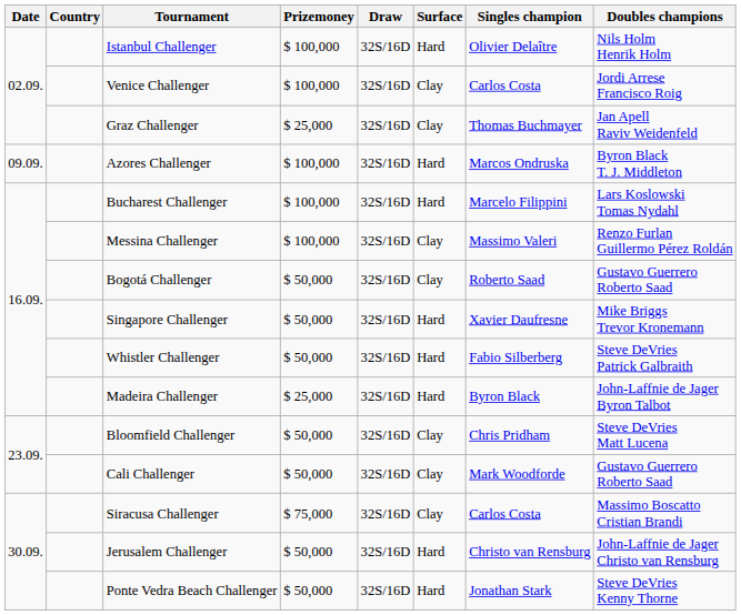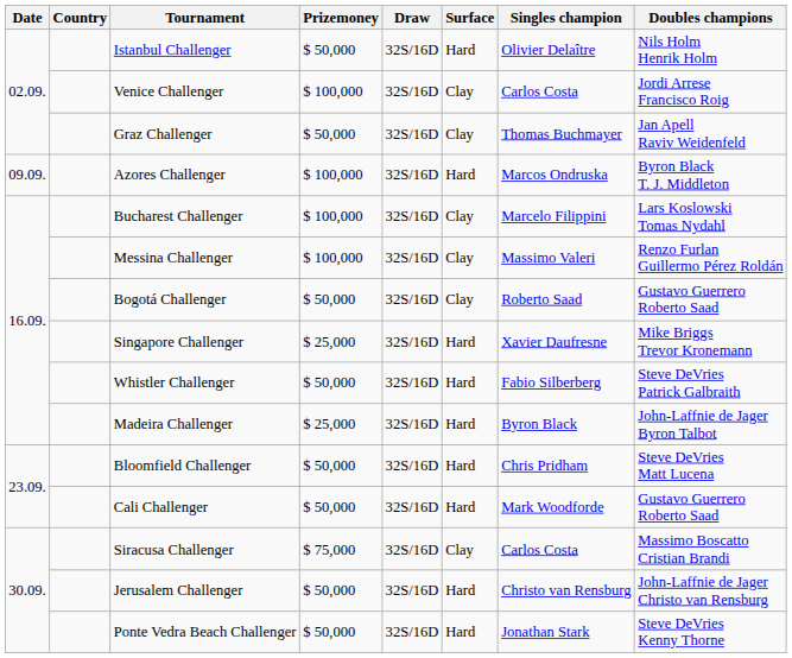 <table class="sortable wikitable" style=font-size:97%>
 <tr>
 <th>Date</th>
 <th>Country</th>
 <th>Tournament</th>
 <th>Prizemoney</th>
 <th>Draw</th>
 <th>Surface</th>
 <th>Singles champion</th>
 <th>Doubles champions</th>
 </tr>
 <tr>
 <td rowspan="3">02.09.</td>
 <td></td>
 <td><a href='#'>Istanbul Challenger</a></td>
-<td>$ 100,000</td>
+<td>$ 50,000</td>
 <td>32S/16D</td>
 <td>Hard</td>
 <td> <a href='#'>Olivier Delaître</a></td>
 <td> <a href='#'>Nils Holm</a><br> <a href='#'>Henrik Holm</a></td>
 </tr>
 <tr>
 <td></td>
 <td>Venice Challenger</td>
 <td>$ 100,000</td>
 <td>32S/16D</td>
 <td>Clay</td>
 <td> <a href='#'>Carlos Costa</a></td>
 <td> <a href='#'>Jordi Arrese</a><br> <a href='#'>Francisco Roig</a></td>
 </tr>
 <tr>
 <td></td>
 <td>Graz Challenger</td>
-<td>$ 25,000</td>
+<td>$ 50,000</td>
 <td>32S/16D</td>
 <td>Clay</td>
 <td> <a href='#'>Thomas Buchmayer</a></td>
 <td> <a href='#'>Jan Apell</a><br> <a href='#'>Raviv Weidenfeld</a></td>
 </tr>
 <tr>
 <td>09.09.</td>
 <td></td>
 <td>Azores Challenger</td>
 <td>$ 100,000</td>
 <td>32S/16D</td>
 <td>Hard</td>
 <td> <a href='#'>Marcos Ondruska</a></td>
 <td> <a href='#'>Byron Black</a><br> <a href='#'>T. J. Middleton</a></td>
 </tr>
 <tr>
 <td rowspan="6">16.09.</td>
 <td></td>
 <td>Bucharest Challenger</td>
 <td>$ 100,000</td>
 <td>32S/16D</td>
-<td>Hard</td>
+<td>Clay</td>
 <td> <a href='#'>Marcelo Filippini</a></td>
 <td> <a href='#'>Lars Koslowski</a><br> <a href='#'>Tomas Nydahl</a></td>
 </tr>
 <tr>
 <td></td>
 <td>Messina Challenger</td>
 <td>$ 100,000</td>
 <td>32S/16D</td>
 <td>Clay</td>
 <td> <a href='#'>Massimo Valeri</a></td>
 <td> <a href='#'>Renzo Furlan</a><br> <a href='#'>Guillermo Pérez Roldán</a></td>
 </tr>
 <tr>
 <td></td>
 <td>Bogotá Challenger</td>
 <td>$ 50,000</td>
 <td>32S/16D</td>
 <td>Clay</td>
 <td> <a href='#'>Roberto Saad</a></td>
 <td> <a href='#'>Gustavo Guerrero</a><br> <a href='#'>Roberto Saad</a></td>
 </tr>
 <tr>
 <td></td>
 <td>Singapore Challenger</td>
-<td>$ 50,000</td>
+<td>$ 25,000</td>
 <td>32S/16D</td>
 <td>Hard</td>
 <td> <a href='#'>Xavier Daufresne</a></td>
 <td> <a href='#'>Mike Briggs</a><br> <a href='#'>Trevor Kronemann</a></td>
 </tr>
 <tr>
 <td></td>
 <td>Whistler Challenger</td>
 <td>$ 50,000</td>
 <td>32S/16D</td>
 <td>Hard</td>
 <td> <a href='#'>Fabio Silberberg</a></td>
 <td> <a href='#'>Steve DeVries</a><br> <a href='#'>Patrick Galbraith</a></td>
 </tr>
 <tr>
 <td></td>
 <td>Madeira Challenger</td>
 <td>$ 25,000</td>
 <td>32S/16D</td>
 <td>Hard</td>
 <td> <a href='#'>Byron Black</a></td>
 <td> <a href='#'>John-Laffnie de Jager</a><br> <a href='#'>Byron Talbot</a></td>
 </tr>
 <tr>
 <td rowspan="2">23.09.</td>
 <td></td>
 <td>Bloomfield Challenger</td>
 <td>$ 50,000</td>
 <td>32S/16D</td>
-<td>Clay</td>
+<td>Hard</td>
 <td> <a href='#'>Chris Pridham</a></td>
 <td> <a href='#'>Steve DeVries</a><br> <a href='#'>Matt Lucena</a></td>
 </tr>
 <tr>
 <td></td>
 <td>Cali Challenger</td>
 <td>$ 50,000</td>
 <td>32S/16D</td>
-<td>Clay</td>
+<td>Hard</td>
 <td> <a href='#'>Mark Woodforde</a></td>
 <td> <a href='#'>Gustavo Guerrero</a><br> <a href='#'>Roberto Saad</a></td>
 </tr>
 <tr>
 <td rowspan="3">30.09.</td>
 <td></td>
 <td>Siracusa Challenger</td>
 <td>$ 75,000</td>
 <td>32S/16D</td>
 <td>Clay</td>
 <td> <a href='#'>Carlos Costa</a></td>
 <td> <a href='#'>Massimo Boscatto</a><br> <a href='#'>Cristian Brandi</a></td>
 </tr>
 <tr>
 <td></td>
 <td>Jerusalem Challenger</td>
 <td>$ 50,000</td>
 <td>32S/16D</td>
 <td>Hard</td>
 <td> <a href='#'>Christo van Rensburg</a></td>
 <td> <a href='#'>John-Laffnie de Jager</a><br> <a href='#'>Christo van Rensburg</a></td>
 </tr>
 <tr>
 <td></td>
 <td>Ponte Vedra Beach Challenger</td>
 <td>$ 50,000</td>
 <td>32S/16D</td>
 <td>Hard</td>
 <td> <a href='#'>Jonathan Stark</a></td>
 <td> <a href='#'>Steve DeVries</a><br> <a href='#'>Kenny Thorne</a></td>
 </tr>
 </table>
